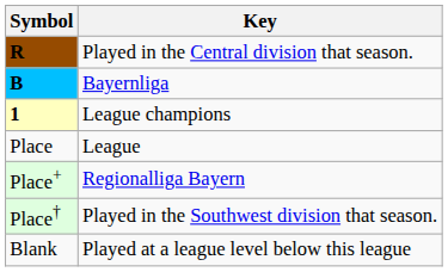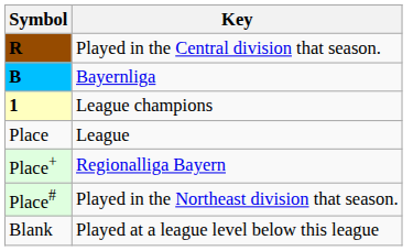 <table class="wikitable" align="center">
 <tr>
 <th>Symbol</th>
 <th>Key</th>
 </tr>
 <tr>
 <td style="background:#964B00"><strong>R</strong></td>
 <td>Played in the <a href='#'>Central division</a> that season.</td>
 </tr>
 <tr>
 <td style="background:#00BFFF"><strong>B</strong></td>
 <td><a href='#'>Bayernliga</a></td>
 </tr>
 <tr>
 <td style="background:#ffffbf"><strong>1</strong></td>
 <td>League champions</td>
 </tr>
 <tr>
 <td>Place</td>
 <td>League</td>
 </tr>
 <tr>
 <td style="background:#dfffdf">Place<sup>+</sup></td>
 <td><a href='#'>Regionalliga Bayern</a></td>
 </tr>
 <tr>
-<td style="background:#dfffdf">Place<sup>†</sup></td>
-<td>Played in the <a href='#'>Southwest division</a> that season.</td>
+<td style="background:#dfffdf">Place<sup>#</sup></td>
+<td>Played in the <a href='#'>Northeast division</a> that season.</td>
 </tr>
 <tr>
 <td>Blank</td>
 <td>Played at a league level below this league</td>
 </tr>
 </table>
